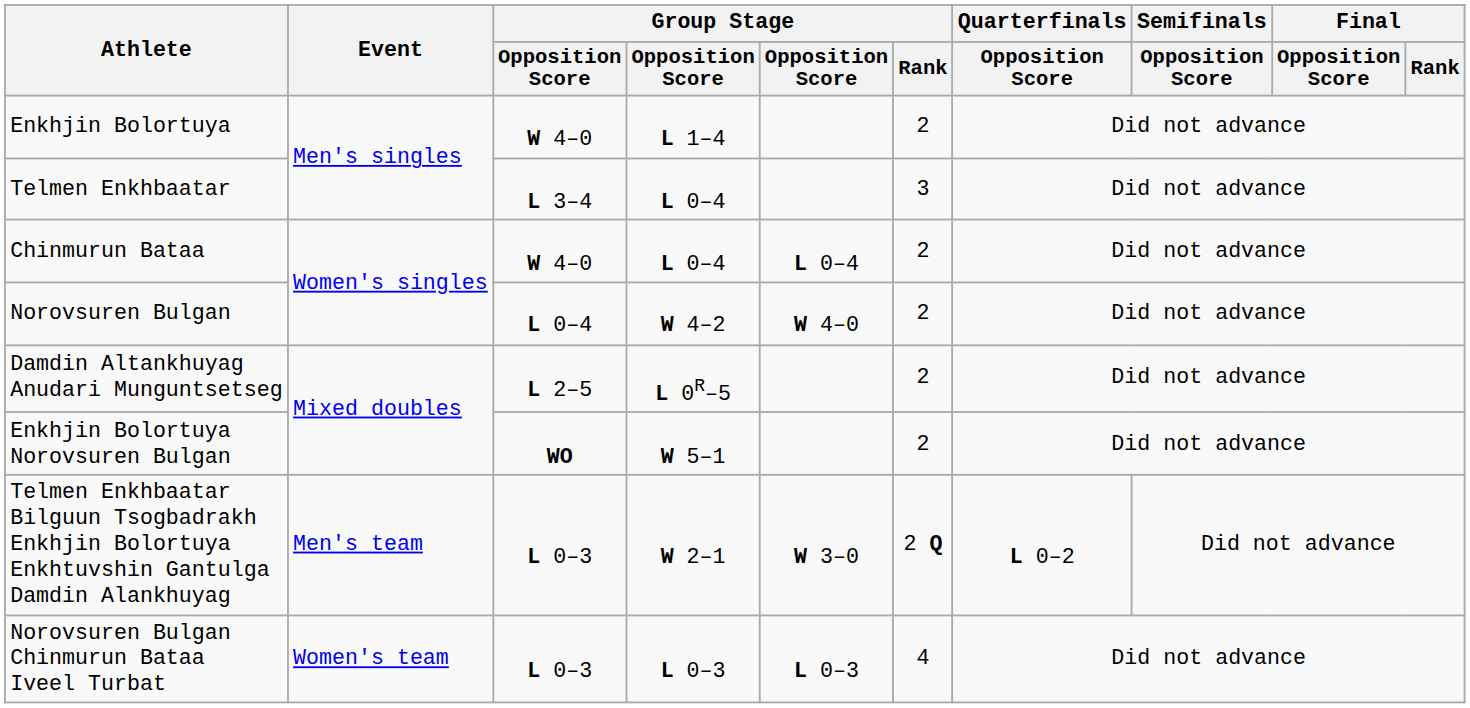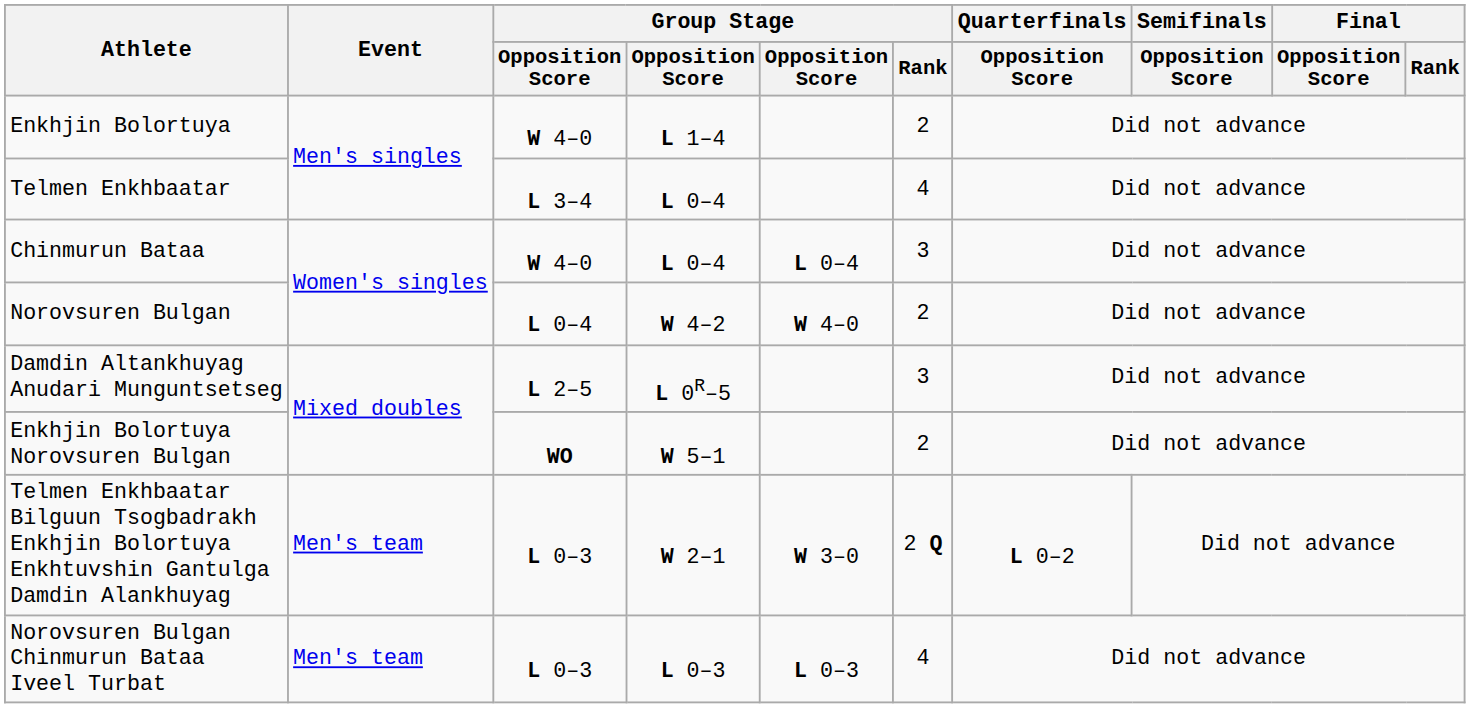 <table class=wikitable style=font-size:90%;text-align:center>
 <tr>
 <th rowspan=2>Athlete</th>
 <th rowspan=2>Event</th>
 <th colspan=4>Group Stage</th>
 <th>Quarterfinals</th>
 <th>Semifinals</th>
 <th colspan=2>Final</th>
 </tr>
 <tr style="font-size:95%">
 <th>Opposition<br>Score</th>
 <th>Opposition<br>Score</th>
 <th>Opposition<br>Score</th>
 <th>Rank</th>
 <th>Opposition<br>Score</th>
 <th>Opposition<br>Score</th>
 <th>Opposition<br>Score</th>
 <th>Rank</th>
 </tr>
 <tr>
 <td align=left>Enkhjin Bolortuya</td>
 <td align=left rowspan=2><a href='#'>Men's singles</a></td>
 <td><br><strong>W</strong> 4–0</td>
 <td><br><strong>L</strong> 1–4</td>
 <td></td>
 <td>2</td>
 <td colspan=4>Did not advance</td>
 </tr>
 <tr>
 <td align=left>Telmen Enkhbaatar</td>
 <td><br><strong>L</strong> 3–4</td>
 <td><br><strong>L</strong> 0–4</td>
 <td></td>
-<td>3</td>
+<td>4</td>
 <td colspan=4>Did not advance</td>
 </tr>
 <tr>
 <td align=left>Chinmurun Bataa</td>
 <td align=left rowspan=2><a href='#'>Women's singles</a></td>
 <td><br><strong>W</strong> 4–0</td>
 <td><br><strong>L</strong> 0–4</td>
 <td><br><strong>L</strong> 0–4</td>
-<td>2</td>
+<td>3</td>
 <td colspan=4>Did not advance</td>
 </tr>
 <tr>
 <td align=left>Norovsuren Bulgan</td>
 <td><br><strong>L</strong> 0–4</td>
 <td><br><strong>W</strong> 4–2</td>
 <td><br><strong>W</strong> 4–0</td>
 <td>2</td>
 <td colspan=4>Did not advance</td>
 </tr>
 <tr>
 <td align=left>Damdin Altankhuyag<br>Anudari Munguntsetseg</td>
 <td align=left rowspan=2><a href='#'>Mixed doubles</a></td>
 <td><br><strong>L</strong> 2–5</td>
 <td><br><strong>L</strong> 0<sup>R</sup>–5</td>
 <td></td>
-<td>2</td>
+<td>3</td>
 <td colspan=4>Did not advance</td>
 </tr>
 <tr>
 <td align=left>Enkhjin Bolortuya<br>Norovsuren Bulgan</td>
 <td><br><strong>WO</strong></td>
 <td><br><strong>W</strong> 5–1</td>
 <td></td>
 <td>2</td>
 <td colspan=4>Did not advance</td>
 </tr>
 <tr>
 <td align=left>Telmen Enkhbaatar<br>Bilguun Tsogbadrakh<br>Enkhjin Bolortuya<br>Enkhtuvshin Gantulga<br>Damdin Alankhuyag</td>
 <td align=left><a href='#'>Men's team</a></td>
 <td><br><strong>L</strong> 0–3</td>
 <td><br><strong>W</strong> 2–1</td>
 <td><br><strong>W</strong> 3–0</td>
 <td>2 <strong>Q</strong></td>
 <td><br><strong>L</strong> 0–2</td>
 <td colspan=3>Did not advance</td>
 </tr>
 <tr>
 <td align=left>Norovsuren Bulgan<br>Chinmurun Bataa<br>Iveel Turbat</td>
-<td align=left><a href='#'>Women's team</a></td>
+<td align=left><a href='#'>Men's team</a></td>
 <td><br><strong>L</strong> 0–3</td>
 <td><br><strong>L</strong> 0–3</td>
 <td><br><strong>L</strong> 0–3</td>
 <td>4</td>
 <td colspan=4>Did not advance</td>
 </tr>
 </table>
